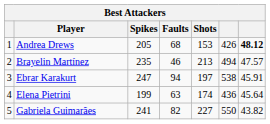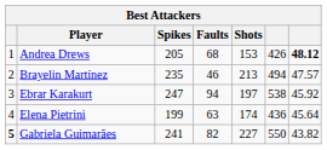 <table class="wikitable sortable" style=font-size:90%>
 <tr>
 <th colspan=7>Best Attackers</th>
 </tr>
 <tr>
 <th></th>
 <th width=158>Player</th>
 <th width=20>Spikes</th>
 <th width=20>Faults</th>
 <th width=20>Shots</th>
 <th width=20></th>
 <th width=20></th>
 </tr>
 <tr>
 <td>1</td>
 <td> <a href='#'>Andrea Drews</a></td>
 <td align=center>205</td>
 <td align=center>68</td>
 <td align=center>153</td>
 <td align=center>426</td>
 <td align=center><strong>48.12</strong></td>
 </tr>
 <tr>
 <td>2</td>
 <td> <a href='#'>Brayelin Martínez</a></td>
 <td align=center>235</td>
 <td align=center>46</td>
 <td align=center>213</td>
 <td align=center>494</td>
 <td align=center>47.57</td>
 </tr>
 <tr>
 <td>3</td>
 <td> <a href='#'>Ebrar Karakurt</a></td>
 <td align=center>247</td>
 <td align=center>94</td>
 <td align=center>197</td>
 <td align=center>538</td>
-<td align=center>45.91</td>
+<td align=center>45.92</td>
 </tr>
 <tr>
 <td>4</td>
 <td> <a href='#'>Elena Pietrini</a></td>
 <td align=center>199</td>
 <td align=center>63</td>
 <td align=center>174</td>
 <td align=center>436</td>
 <td align=center>45.64</td>
 </tr>
 <tr>
-<td>5</td>
+<td><strong>5</strong></td>
 <td> <a href='#'>Gabriela Guimarães</a></td>
 <td align=center>241</td>
 <td align=center>82</td>
 <td align=center>227</td>
 <td align=center>550</td>
 <td align=center>43.82</td>
 </tr>
 </table>
